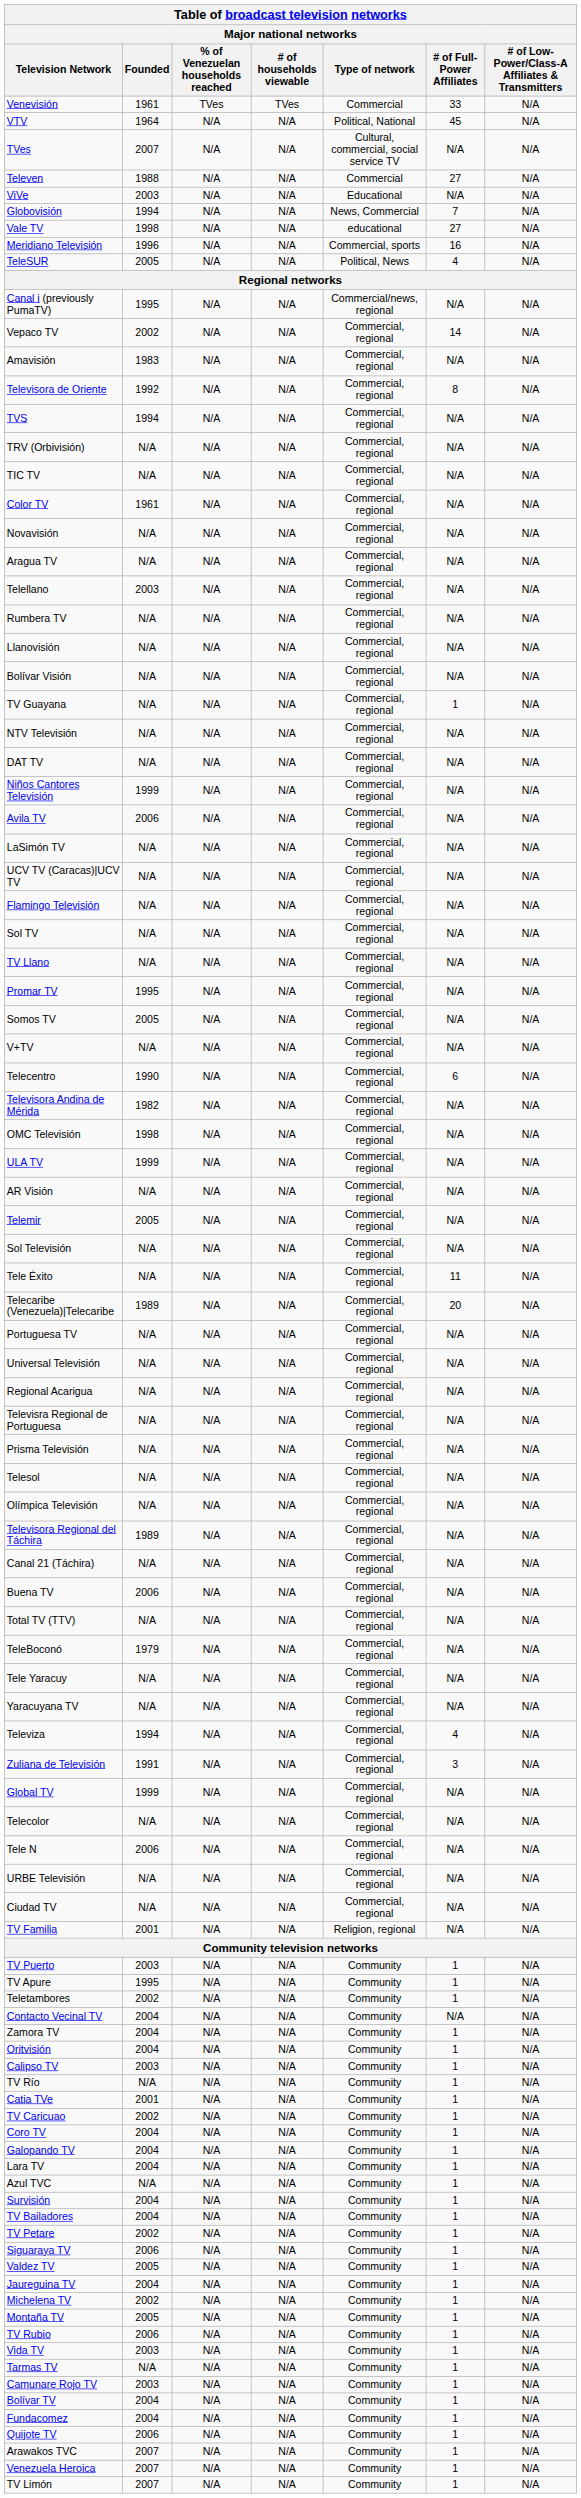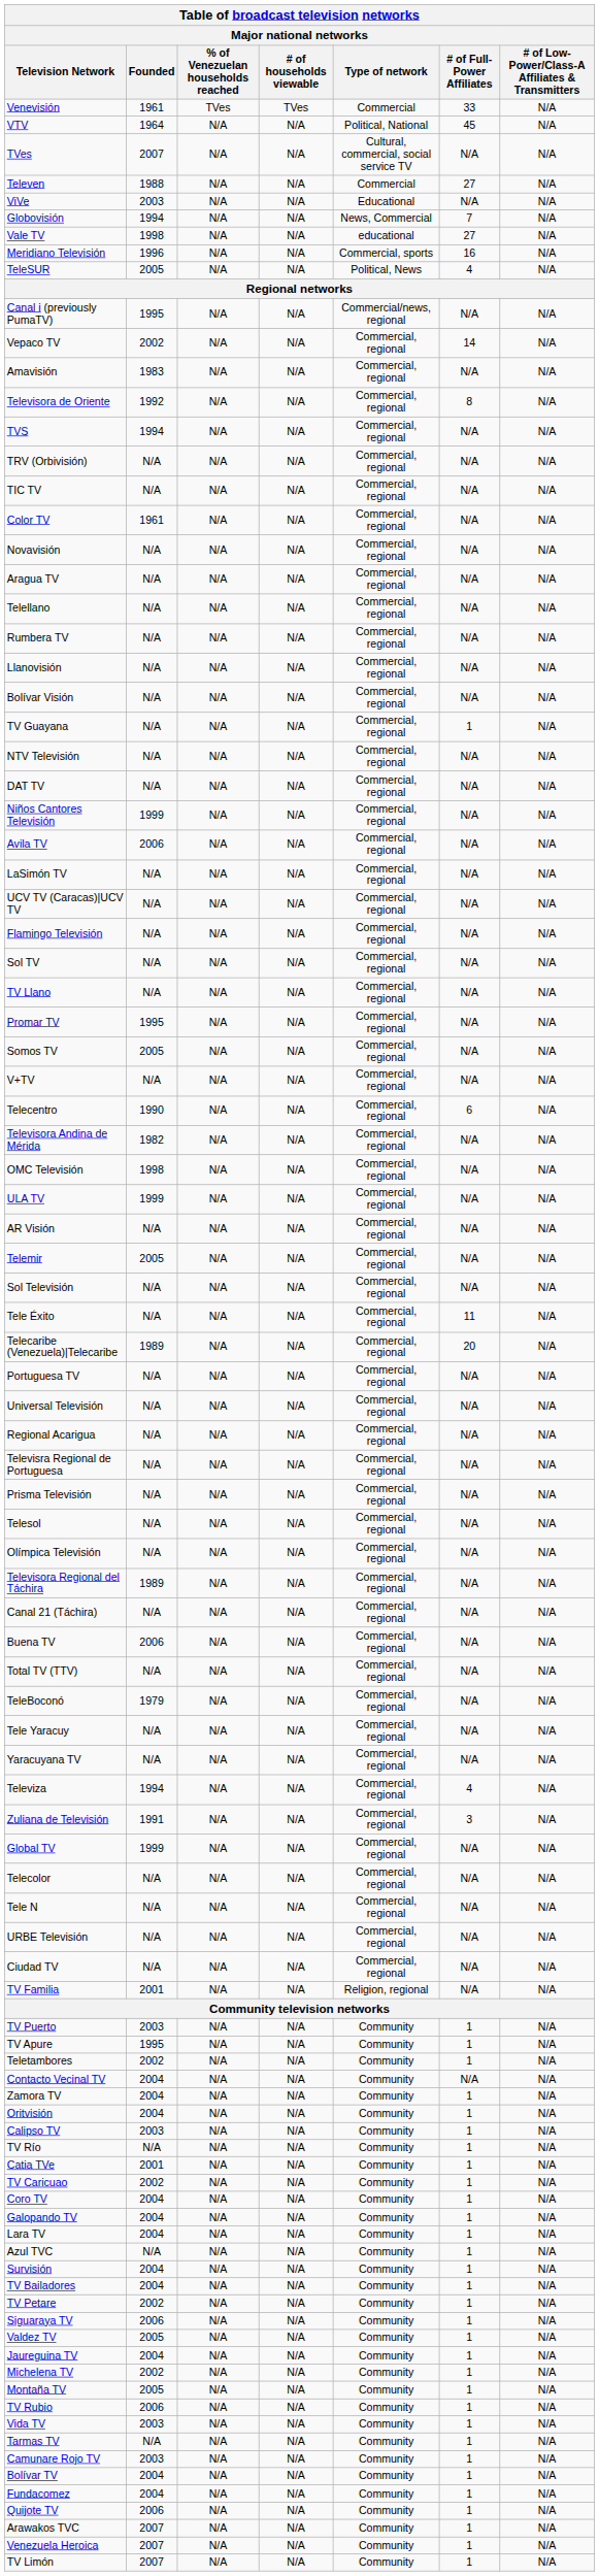 <table class="wikitable" style="text-align:center">
 <tr>
 <th colspan=7 style="font-size:120%">Table of <a href='#'>broadcast television</a> <a href='#'>networks</a></th>
 </tr>
 <tr>
 <th colspan=7 style="font-size:110%">Major national networks</th>
 </tr>
 <tr>
 <th>Television Network</th>
 <th>Founded</th>
 <th>% of Venezuelan households reached</th>
 <th># of households viewable</th>
 <th>Type of network</th>
 <th># of Full-Power Affiliates</th>
 <th># of Low-Power/Class-A Affiliates & Transmitters</th>
 </tr>
 <tr>
 <td style="text-align:left"><a href='#'>Venevisión</a></td>
 <td>1961</td>
 <td>TVes</td>
 <td>TVes</td>
 <td>Commercial</td>
 <td>33</td>
 <td>N/A</td>
 </tr>
 <tr>
 <td style="text-align:left"><a href='#'>VTV</a></td>
 <td>1964</td>
 <td>N/A</td>
 <td>N/A</td>
 <td>Political, National</td>
 <td>45</td>
 <td>N/A</td>
 </tr>
 <tr>
 <td style="text-align:left"><a href='#'>TVes</a></td>
 <td>2007</td>
 <td>N/A</td>
 <td>N/A</td>
 <td>Cultural, commercial, social service TV</td>
 <td>N/A</td>
 <td>N/A</td>
 </tr>
 <tr>
 <td style="text-align:left"><a href='#'>Televen</a></td>
 <td>1988</td>
 <td>N/A</td>
 <td>N/A</td>
 <td>Commercial</td>
 <td>27</td>
 <td>N/A</td>
 </tr>
 <tr>
 <td style="text-align:left"><a href='#'>ViVe</a></td>
 <td>2003</td>
 <td>N/A</td>
 <td>N/A</td>
 <td>Educational</td>
 <td>N/A</td>
 <td>N/A</td>
 </tr>
 <tr>
 <td style="text-align:left"><a href='#'>Globovisión</a></td>
 <td>1994</td>
 <td>N/A</td>
 <td>N/A</td>
 <td>News, Commercial</td>
 <td>7</td>
 <td>N/A</td>
 </tr>
 <tr>
 <td style="text-align:left"><a href='#'>Vale TV</a></td>
 <td>1998</td>
 <td>N/A</td>
 <td>N/A</td>
 <td>educational</td>
 <td>27</td>
 <td>N/A</td>
 </tr>
 <tr>
 <td style="text-align:left"><a href='#'>Meridiano Televisión</a></td>
 <td>1996</td>
 <td>N/A</td>
 <td>N/A</td>
 <td>Commercial, sports</td>
 <td>16</td>
 <td>N/A</td>
 </tr>
 <tr>
 <td style="text-align:left"><a href='#'>TeleSUR</a></td>
 <td>2005</td>
 <td>N/A</td>
 <td>N/A</td>
 <td>Political, News</td>
 <td>4</td>
 <td>N/A</td>
 </tr>
 <tr>
 <th colspan=7 style="font-size:110%">Regional networks</th>
 </tr>
 <tr>
 <td style="text-align:left"><a href='#'>Canal i</a> (previously PumaTV)</td>
 <td>1995</td>
 <td>N/A</td>
 <td>N/A</td>
 <td>Commercial/news, regional</td>
 <td>N/A</td>
 <td>N/A</td>
 </tr>
 <tr>
 <td style="text-align:left">Vepaco TV</td>
 <td>2002</td>
 <td>N/A</td>
 <td>N/A</td>
 <td>Commercial, regional</td>
 <td>14</td>
 <td>N/A</td>
 </tr>
 <tr>
 <td style="text-align:left">Amavisión</td>
 <td>1983</td>
 <td>N/A</td>
 <td>N/A</td>
 <td>Commercial, regional</td>
 <td>N/A</td>
 <td>N/A</td>
 </tr>
 <tr>
 <td style="text-align:left"><a href='#'>Televisora de Oriente</a></td>
 <td>1992</td>
 <td>N/A</td>
 <td>N/A</td>
 <td>Commercial, regional</td>
 <td>8</td>
 <td>N/A</td>
 </tr>
 <tr>
 <td style="text-align:left"><a href='#'>TVS</a></td>
 <td>1994</td>
 <td>N/A</td>
 <td>N/A</td>
 <td>Commercial, regional</td>
 <td>N/A</td>
 <td>N/A</td>
 </tr>
 <tr>
 <td style="text-align:left">TRV (Orbivisión)</td>
 <td>N/A</td>
 <td>N/A</td>
 <td>N/A</td>
 <td>Commercial, regional</td>
 <td>N/A</td>
 <td>N/A</td>
 </tr>
 <tr>
 <td style="text-align:left">TIC TV</td>
 <td>N/A</td>
 <td>N/A</td>
 <td>N/A</td>
 <td>Commercial, regional</td>
 <td>N/A</td>
 <td>N/A</td>
 </tr>
 <tr>
 <td style="text-align:left"><a href='#'>Color TV</a></td>
 <td>1961</td>
 <td>N/A</td>
 <td>N/A</td>
 <td>Commercial, regional</td>
 <td>N/A</td>
 <td>N/A</td>
 </tr>
 <tr>
 <td style="text-align:left">Novavisión</td>
 <td>N/A</td>
 <td>N/A</td>
 <td>N/A</td>
 <td>Commercial, regional</td>
 <td>N/A</td>
 <td>N/A</td>
 </tr>
 <tr>
 <td style="text-align:left">Aragua TV</td>
 <td>N/A</td>
 <td>N/A</td>
 <td>N/A</td>
 <td>Commercial, regional</td>
 <td>N/A</td>
 <td>N/A</td>
 </tr>
 <tr>
 <td style="text-align:left">Telellano</td>
-<td>2003</td>
+<td>N/A</td>
 <td>N/A</td>
 <td>N/A</td>
 <td>Commercial, regional</td>
 <td>N/A</td>
 <td>N/A</td>
 </tr>
 <tr>
 <td style="text-align:left">Rumbera TV</td>
 <td>N/A</td>
 <td>N/A</td>
 <td>N/A</td>
 <td>Commercial, regional</td>
 <td>N/A</td>
 <td>N/A</td>
 </tr>
 <tr>
 <td style="text-align:left">Llanovisión</td>
 <td>N/A</td>
 <td>N/A</td>
 <td>N/A</td>
 <td>Commercial, regional</td>
 <td>N/A</td>
 <td>N/A</td>
 </tr>
 <tr>
 <td style="text-align:left">Bolívar Visión</td>
 <td>N/A</td>
 <td>N/A</td>
 <td>N/A</td>
 <td>Commercial, regional</td>
 <td>N/A</td>
 <td>N/A</td>
 </tr>
 <tr>
 <td style="text-align:left">TV Guayana</td>
 <td>N/A</td>
 <td>N/A</td>
 <td>N/A</td>
 <td>Commercial, regional</td>
 <td>1</td>
 <td>N/A</td>
 </tr>
 <tr>
 <td style="text-align:left">NTV Televisión</td>
 <td>N/A</td>
 <td>N/A</td>
 <td>N/A</td>
 <td>Commercial, regional</td>
 <td>N/A</td>
 <td>N/A</td>
 </tr>
 <tr>
 <td style="text-align:left">DAT TV</td>
 <td>N/A</td>
 <td>N/A</td>
 <td>N/A</td>
 <td>Commercial, regional</td>
 <td>N/A</td>
 <td>N/A</td>
 </tr>
 <tr>
 <td style="text-align:left"><a href='#'>Niños Cantores Televisión</a></td>
 <td>1999</td>
 <td>N/A</td>
 <td>N/A</td>
 <td>Commercial, regional</td>
 <td>N/A</td>
 <td>N/A</td>
 </tr>
 <tr>
 <td style="text-align:left"><a href='#'>Avila TV</a></td>
 <td>2006</td>
 <td>N/A</td>
 <td>N/A</td>
 <td>Commercial, regional</td>
 <td>N/A</td>
 <td>N/A</td>
 </tr>
 <tr>
 <td style="text-align:left">LaSimón TV</td>
 <td>N/A</td>
 <td>N/A</td>
 <td>N/A</td>
 <td>Commercial, regional</td>
 <td>N/A</td>
 <td>N/A</td>
 </tr>
 <tr>
 <td style="text-align:left">UCV TV (Caracas)|UCV TV</td>
 <td>N/A</td>
 <td>N/A</td>
 <td>N/A</td>
 <td>Commercial, regional</td>
 <td>N/A</td>
 <td>N/A</td>
 </tr>
 <tr>
 <td style="text-align:left"><a href='#'>Flamingo Televisión</a></td>
 <td>N/A</td>
 <td>N/A</td>
 <td>N/A</td>
 <td>Commercial, regional</td>
 <td>N/A</td>
 <td>N/A</td>
 </tr>
 <tr>
 <td style="text-align:left">Sol TV</td>
 <td>N/A</td>
 <td>N/A</td>
 <td>N/A</td>
 <td>Commercial, regional</td>
 <td>N/A</td>
 <td>N/A</td>
 </tr>
 <tr>
 <td style="text-align:left"><a href='#'>TV Llano</a></td>
 <td>N/A</td>
 <td>N/A</td>
 <td>N/A</td>
 <td>Commercial, regional</td>
 <td>N/A</td>
 <td>N/A</td>
 </tr>
 <tr>
 <td style="text-align:left"><a href='#'>Promar TV</a></td>
 <td>1995</td>
 <td>N/A</td>
 <td>N/A</td>
 <td>Commercial, regional</td>
 <td>N/A</td>
 <td>N/A</td>
 </tr>
 <tr>
 <td style="text-align:left">Somos TV</td>
 <td>2005</td>
 <td>N/A</td>
 <td>N/A</td>
 <td>Commercial, regional</td>
 <td>N/A</td>
 <td>N/A</td>
 </tr>
 <tr>
 <td style="text-align:left">V+TV</td>
 <td>N/A</td>
 <td>N/A</td>
 <td>N/A</td>
 <td>Commercial, regional</td>
 <td>N/A</td>
 <td>N/A</td>
 </tr>
 <tr>
 <td style="text-align:left">Telecentro</td>
 <td>1990</td>
 <td>N/A</td>
 <td>N/A</td>
 <td>Commercial, regional</td>
 <td>6</td>
 <td>N/A</td>
 </tr>
 <tr>
 <td style="text-align:left"><a href='#'>Televisora Andina de Mérida</a></td>
 <td>1982</td>
 <td>N/A</td>
 <td>N/A</td>
 <td>Commercial, regional</td>
 <td>N/A</td>
 <td>N/A</td>
 </tr>
 <tr>
 <td style="text-align:left">OMC Televisión</td>
 <td>1998</td>
 <td>N/A</td>
 <td>N/A</td>
 <td>Commercial, regional</td>
 <td>N/A</td>
 <td>N/A</td>
 </tr>
 <tr>
 <td style="text-align:left"><a href='#'>ULA TV</a></td>
 <td>1999</td>
 <td>N/A</td>
 <td>N/A</td>
 <td>Commercial, regional</td>
 <td>N/A</td>
 <td>N/A</td>
 </tr>
 <tr>
 <td style="text-align:left">AR Visión</td>
 <td>N/A</td>
 <td>N/A</td>
 <td>N/A</td>
 <td>Commercial, regional</td>
 <td>N/A</td>
 <td>N/A</td>
 </tr>
 <tr>
 <td style="text-align:left"><a href='#'>Telemir</a></td>
 <td>2005</td>
 <td>N/A</td>
 <td>N/A</td>
 <td>Commercial, regional</td>
 <td>N/A</td>
 <td>N/A</td>
 </tr>
 <tr>
 <td style="text-align:left">Sol Televisión</td>
 <td>N/A</td>
 <td>N/A</td>
 <td>N/A</td>
 <td>Commercial, regional</td>
 <td>N/A</td>
 <td>N/A</td>
 </tr>
 <tr>
 <td style="text-align:left">Tele Éxito</td>
 <td>N/A</td>
 <td>N/A</td>
 <td>N/A</td>
 <td>Commercial, regional</td>
 <td>11</td>
 <td>N/A</td>
 </tr>
 <tr>
 <td style="text-align:left">Telecaribe (Venezuela)|Telecaribe</td>
 <td>1989</td>
 <td>N/A</td>
 <td>N/A</td>
 <td>Commercial, regional</td>
 <td>20</td>
 <td>N/A</td>
 </tr>
 <tr>
 <td style="text-align:left">Portuguesa TV</td>
 <td>N/A</td>
 <td>N/A</td>
 <td>N/A</td>
 <td>Commercial, regional</td>
 <td>N/A</td>
 <td>N/A</td>
 </tr>
 <tr>
 <td style="text-align:left">Universal Televisión</td>
 <td>N/A</td>
 <td>N/A</td>
 <td>N/A</td>
 <td>Commercial, regional</td>
 <td>N/A</td>
 <td>N/A</td>
 </tr>
 <tr>
 <td style="text-align:left">Regional Acarigua</td>
 <td>N/A</td>
 <td>N/A</td>
 <td>N/A</td>
 <td>Commercial, regional</td>
 <td>N/A</td>
 <td>N/A</td>
 </tr>
 <tr>
 <td style="text-align:left">Televisra Regional de Portuguesa</td>
 <td>N/A</td>
 <td>N/A</td>
 <td>N/A</td>
 <td>Commercial, regional</td>
 <td>N/A</td>
 <td>N/A</td>
 </tr>
 <tr>
 <td style="text-align:left">Prisma Televisión</td>
 <td>N/A</td>
 <td>N/A</td>
 <td>N/A</td>
 <td>Commercial, regional</td>
 <td>N/A</td>
 <td>N/A</td>
 </tr>
 <tr>
 <td style="text-align:left">Telesol</td>
 <td>N/A</td>
 <td>N/A</td>
 <td>N/A</td>
 <td>Commercial, regional</td>
 <td>N/A</td>
 <td>N/A</td>
 </tr>
 <tr>
 <td style="text-align:left">Olímpica Televisión</td>
 <td>N/A</td>
 <td>N/A</td>
 <td>N/A</td>
 <td>Commercial, regional</td>
 <td>N/A</td>
 <td>N/A</td>
 </tr>
 <tr>
 <td style="text-align:left"><a href='#'>Televisora Regional del Táchira</a></td>
 <td>1989</td>
 <td>N/A</td>
 <td>N/A</td>
 <td>Commercial, regional</td>
 <td>N/A</td>
 <td>N/A</td>
 </tr>
 <tr>
 <td style="text-align:left">Canal 21 (Táchira)</td>
 <td>N/A</td>
 <td>N/A</td>
 <td>N/A</td>
 <td>Commercial, regional</td>
 <td>N/A</td>
 <td>N/A</td>
 </tr>
 <tr>
 <td style="text-align:left">Buena TV</td>
 <td>2006</td>
 <td>N/A</td>
 <td>N/A</td>
 <td>Commercial, regional</td>
 <td>N/A</td>
 <td>N/A</td>
 </tr>
 <tr>
 <td style="text-align:left">Total TV (TTV)</td>
 <td>N/A</td>
 <td>N/A</td>
 <td>N/A</td>
 <td>Commercial, regional</td>
 <td>N/A</td>
 <td>N/A</td>
 </tr>
 <tr>
 <td style="text-align:left">TeleBoconó</td>
 <td>1979</td>
 <td>N/A</td>
 <td>N/A</td>
 <td>Commercial, regional</td>
 <td>N/A</td>
 <td>N/A</td>
 </tr>
 <tr>
 <td style="text-align:left">Tele Yaracuy</td>
 <td>N/A</td>
 <td>N/A</td>
 <td>N/A</td>
 <td>Commercial, regional</td>
 <td>N/A</td>
 <td>N/A</td>
 </tr>
 <tr>
 <td style="text-align:left">Yaracuyana TV</td>
 <td>N/A</td>
 <td>N/A</td>
 <td>N/A</td>
 <td>Commercial, regional</td>
 <td>N/A</td>
 <td>N/A</td>
 </tr>
 <tr>
 <td style="text-align:left">Televiza</td>
 <td>1994</td>
 <td>N/A</td>
 <td>N/A</td>
 <td>Commercial, regional</td>
 <td>4</td>
 <td>N/A</td>
 </tr>
 <tr>
 <td style="text-align:left"><a href='#'>Zuliana de Televisión</a></td>
 <td>1991</td>
 <td>N/A</td>
 <td>N/A</td>
 <td>Commercial, regional</td>
 <td>3</td>
 <td>N/A</td>
 </tr>
 <tr>
 <td style="text-align:left"><a href='#'>Global TV</a></td>
 <td>1999</td>
 <td>N/A</td>
 <td>N/A</td>
 <td>Commercial, regional</td>
 <td>N/A</td>
 <td>N/A</td>
 </tr>
 <tr>
 <td style="text-align:left">Telecolor</td>
 <td>N/A</td>
 <td>N/A</td>
 <td>N/A</td>
 <td>Commercial, regional</td>
 <td>N/A</td>
 <td>N/A</td>
 </tr>
 <tr>
 <td style="text-align:left">Tele N</td>
-<td>2006</td>
+<td>N/A</td>
 <td>N/A</td>
 <td>N/A</td>
 <td>Commercial, regional</td>
 <td>N/A</td>
 <td>N/A</td>
 </tr>
 <tr>
 <td style="text-align:left">URBE Televisión</td>
 <td>N/A</td>
 <td>N/A</td>
 <td>N/A</td>
 <td>Commercial, regional</td>
 <td>N/A</td>
 <td>N/A</td>
 </tr>
 <tr>
 <td style="text-align:left">Ciudad TV</td>
 <td>N/A</td>
 <td>N/A</td>
 <td>N/A</td>
 <td>Commercial, regional</td>
 <td>N/A</td>
 <td>N/A</td>
 </tr>
 <tr>
 <td style="text-align:left"><a href='#'>TV Familia</a></td>
 <td>2001</td>
 <td>N/A</td>
 <td>N/A</td>
 <td>Religion, regional</td>
 <td>N/A</td>
 <td>N/A</td>
 </tr>
 <tr>
 <th colspan=7 style="font-size:110%">Community television networks</th>
 </tr>
 <tr>
 <td style="text-align:left"><a href='#'>TV Puerto</a></td>
 <td>2003</td>
 <td>N/A</td>
 <td>N/A</td>
 <td>Community</td>
 <td>1</td>
 <td>N/A</td>
 </tr>
 <tr>
 <td style="text-align:left">TV Apure</td>
 <td>1995</td>
 <td>N/A</td>
 <td>N/A</td>
 <td>Community</td>
 <td>1</td>
 <td>N/A</td>
 </tr>
 <tr>
 <td style="text-align:left">Teletambores</td>
 <td>2002</td>
 <td>N/A</td>
 <td>N/A</td>
 <td>Community</td>
 <td>1</td>
 <td>N/A</td>
 </tr>
 <tr>
 <td style="text-align:left"><a href='#'>Contacto Vecinal TV</a></td>
 <td>2004</td>
 <td>N/A</td>
 <td>N/A</td>
 <td>Community</td>
 <td>N/A</td>
 <td>N/A</td>
 </tr>
 <tr>
 <td style="text-align:left">Zamora TV</td>
 <td>2004</td>
 <td>N/A</td>
 <td>N/A</td>
 <td>Community</td>
 <td>1</td>
 <td>N/A</td>
 </tr>
 <tr>
 <td style="text-align:left"><a href='#'>Oritvisión</a></td>
 <td>2004</td>
 <td>N/A</td>
 <td>N/A</td>
 <td>Community</td>
 <td>1</td>
 <td>N/A</td>
 </tr>
 <tr>
 <td style="text-align:left"><a href='#'>Calipso TV</a></td>
 <td>2003</td>
 <td>N/A</td>
 <td>N/A</td>
 <td>Community</td>
 <td>1</td>
 <td>N/A</td>
 </tr>
 <tr>
 <td style="text-align:left">TV Río</td>
 <td>N/A</td>
 <td>N/A</td>
 <td>N/A</td>
 <td>Community</td>
 <td>1</td>
 <td>N/A</td>
 </tr>
 <tr>
 <td style="text-align:left"><a href='#'>Catia TVe</a></td>
 <td>2001</td>
 <td>N/A</td>
 <td>N/A</td>
 <td>Community</td>
 <td>1</td>
 <td>N/A</td>
 </tr>
 <tr>
 <td style="text-align:left"><a href='#'>TV Caricuao</a></td>
 <td>2002</td>
 <td>N/A</td>
 <td>N/A</td>
 <td>Community</td>
 <td>1</td>
 <td>N/A</td>
 </tr>
 <tr>
 <td style="text-align:left"><a href='#'>Coro TV</a></td>
 <td>2004</td>
 <td>N/A</td>
 <td>N/A</td>
 <td>Community</td>
 <td>1</td>
 <td>N/A</td>
 </tr>
 <tr>
 <td style="text-align:left"><a href='#'>Galopando TV</a></td>
 <td>2004</td>
 <td>N/A</td>
 <td>N/A</td>
 <td>Community</td>
 <td>1</td>
 <td>N/A</td>
 </tr>
 <tr>
 <td style="text-align:left">Lara TV</td>
 <td>2004</td>
 <td>N/A</td>
 <td>N/A</td>
 <td>Community</td>
 <td>1</td>
 <td>N/A</td>
 </tr>
 <tr>
 <td style="text-align:left">Azul TVC</td>
 <td>N/A</td>
 <td>N/A</td>
 <td>N/A</td>
 <td>Community</td>
 <td>1</td>
 <td>N/A</td>
 </tr>
 <tr>
 <td style="text-align:left"><a href='#'>Survisión</a></td>
 <td>2004</td>
 <td>N/A</td>
 <td>N/A</td>
 <td>Community</td>
 <td>1</td>
 <td>N/A</td>
 </tr>
 <tr>
 <td style="text-align:left"><a href='#'>TV Bailadores</a></td>
 <td>2004</td>
 <td>N/A</td>
 <td>N/A</td>
 <td>Community</td>
 <td>1</td>
 <td>N/A</td>
 </tr>
 <tr>
 <td style="text-align:left"><a href='#'>TV Petare</a></td>
 <td>2002</td>
 <td>N/A</td>
 <td>N/A</td>
 <td>Community</td>
 <td>1</td>
 <td>N/A</td>
 </tr>
 <tr>
 <td style="text-align:left"><a href='#'>Siguaraya TV</a></td>
 <td>2006</td>
 <td>N/A</td>
 <td>N/A</td>
 <td>Community</td>
 <td>1</td>
 <td>N/A</td>
 </tr>
 <tr>
 <td style="text-align:left"><a href='#'>Valdez TV</a></td>
 <td>2005</td>
 <td>N/A</td>
 <td>N/A</td>
 <td>Community</td>
 <td>1</td>
 <td>N/A</td>
 </tr>
 <tr>
 <td style="text-align:left"><a href='#'>Jaureguina TV</a></td>
 <td>2004</td>
 <td>N/A</td>
 <td>N/A</td>
 <td>Community</td>
 <td>1</td>
 <td>N/A</td>
 </tr>
 <tr>
 <td style="text-align:left"><a href='#'>Michelena TV</a></td>
 <td>2002</td>
 <td>N/A</td>
 <td>N/A</td>
 <td>Community</td>
 <td>1</td>
 <td>N/A</td>
 </tr>
 <tr>
 <td style="text-align:left"><a href='#'>Montaña TV</a></td>
 <td>2005</td>
 <td>N/A</td>
 <td>N/A</td>
 <td>Community</td>
 <td>1</td>
 <td>N/A</td>
 </tr>
 <tr>
 <td style="text-align:left"><a href='#'>TV Rubio</a></td>
 <td>2006</td>
 <td>N/A</td>
 <td>N/A</td>
 <td>Community</td>
 <td>1</td>
 <td>N/A</td>
 </tr>
 <tr>
 <td style="text-align:left"><a href='#'>Vida TV</a></td>
 <td>2003</td>
 <td>N/A</td>
 <td>N/A</td>
 <td>Community</td>
 <td>1</td>
 <td>N/A</td>
 </tr>
 <tr>
 <td style="text-align:left"><a href='#'>Tarmas TV</a></td>
 <td>N/A</td>
 <td>N/A</td>
 <td>N/A</td>
 <td>Community</td>
 <td>1</td>
 <td>N/A</td>
 </tr>
 <tr>
 <td style="text-align:left"><a href='#'>Camunare Rojo TV</a></td>
 <td>2003</td>
 <td>N/A</td>
 <td>N/A</td>
 <td>Community</td>
 <td>1</td>
 <td>N/A</td>
 </tr>
 <tr>
 <td style="text-align:left"><a href='#'>Bolívar TV</a></td>
 <td>2004</td>
 <td>N/A</td>
 <td>N/A</td>
 <td>Community</td>
 <td>1</td>
 <td>N/A</td>
 </tr>
 <tr>
 <td style="text-align:left"><a href='#'>Fundacomez</a></td>
 <td>2004</td>
 <td>N/A</td>
 <td>N/A</td>
 <td>Community</td>
 <td>1</td>
 <td>N/A</td>
 </tr>
 <tr>
 <td style="text-align:left"><a href='#'>Quijote TV</a></td>
 <td>2006</td>
 <td>N/A</td>
 <td>N/A</td>
 <td>Community</td>
 <td>1</td>
 <td>N/A</td>
 </tr>
 <tr>
 <td style="text-align:left">Arawakos TVC</td>
 <td>2007</td>
 <td>N/A</td>
 <td>N/A</td>
 <td>Community</td>
 <td>1</td>
 <td>N/A</td>
 </tr>
 <tr>
 <td style="text-align:left"><a href='#'>Venezuela Heroica</a></td>
 <td>2007</td>
 <td>N/A</td>
 <td>N/A</td>
 <td>Community</td>
 <td>1</td>
 <td>N/A</td>
 </tr>
 <tr>
 <td style="text-align:left">TV Limón</td>
 <td>2007</td>
 <td>N/A</td>
 <td>N/A</td>
 <td>Community</td>
 <td>1</td>
 <td>N/A</td>
 </tr>
 </table>
